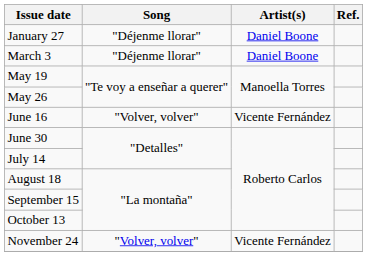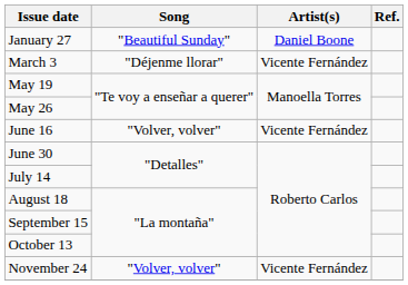 <table class="wikitable" style="text-align: left;">
 <tr>
 <th>Issue date</th>
 <th>Song</th>
 <th>Artist(s)</th>
 <th>Ref.</th>
 </tr>
 <tr>
 <td>January 27</td>
-<td align="center">"Déjenme llorar"</td>
+<td align="center">"<a href='#'>Beautiful Sunday</a>"</td>
 <td align="center"><a href='#'>Daniel Boone</a></td>
 <td align="center"></td>
 </tr>
 <tr>
 <td>March 3</td>
 <td align="center">"Déjenme llorar"</td>
-<td align="center"><a href='#'>Daniel Boone</a></td>
+<td align="center">Vicente Fernández</td>
 <td align="center"></td>
 </tr>
 <tr>
 <td>May 19</td>
 <td align="center" rowspan="2">"Te voy a enseñar a querer"</td>
 <td align="center" rowspan="2">Manoella Torres</td>
 <td align="center"></td>
 </tr>
 <tr>
 <td>May 26</td>
 <td align="center"></td>
 </tr>
 <tr>
 <td>June 16</td>
 <td align="center">"Volver, volver"</td>
 <td align="center">Vicente Fernández</td>
 <td align="center"></td>
 </tr>
 <tr>
 <td>June 30</td>
 <td align="center" rowspan="2">"Detalles"</td>
 <td align="center" rowspan="5">Roberto Carlos</td>
 <td align="center"></td>
 </tr>
 <tr>
 <td>July 14</td>
 <td align="center"></td>
 </tr>
 <tr>
 <td>August 18</td>
 <td align="center" rowspan="3">"La montaña"</td>
 <td align="center"></td>
 </tr>
 <tr>
 <td>September 15</td>
 <td align="center"></td>
 </tr>
 <tr>
 <td>October 13</td>
 <td align="center"></td>
 </tr>
 <tr>
 <td>November 24</td>
 <td align="center">"<a href='#'>Volver, volver</a>"</td>
 <td align="center">Vicente Fernández</td>
 <td align="center"></td>
 </tr>
 <tr>
 </tr>
 </table>
